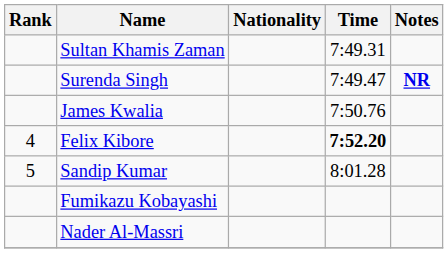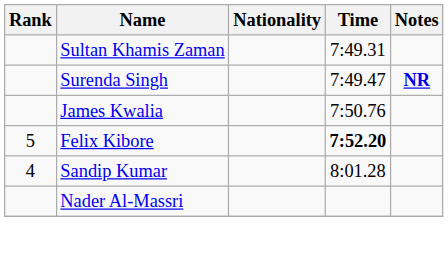 <table class="wikitable sortable" style="text-align:center;font-size:95%">
 <tr>
 <th>Rank</th>
 <th>Name</th>
 <th>Nationality</th>
 <th>Time</th>
 <th>Notes</th>
 </tr>
 <tr>
 <td></td>
 <td align=left><a href='#'>Sultan Khamis Zaman</a></td>
 <td align=left></td>
 <td>7:49.31</td>
 <td></td>
 </tr>
 <tr>
 <td></td>
 <td align=left><a href='#'>Surenda Singh</a></td>
 <td align=left></td>
 <td>7:49.47</td>
 <td><strong><a href='#'>NR</a></strong></td>
 </tr>
 <tr>
 <td></td>
 <td align=left><a href='#'>James Kwalia</a></td>
 <td align=left></td>
 <td>7:50.76</td>
 <td></td>
 </tr>
 <tr>
-<td>4</td>
+<td>5</td>
 <td align=left><a href='#'>Felix Kibore</a></td>
 <td align=left></td>
 <td><strong>7:52.20</strong></td>
 <td></td>
 </tr>
 <tr>
-<td>5</td>
+<td>4</td>
 <td align=left><a href='#'>Sandip Kumar</a></td>
 <td align=left></td>
 <td>8:01.28</td>
-<td></td>
-</tr>
-<tr>
-<td></td>
-<td align=left><a href='#'>Fumikazu Kobayashi</a></td>
-<td align=left></td>
-<td></td>
 <td></td>
 </tr>
 <tr>
 <td></td>
 <td align=left><a href='#'>Nader Al-Massri</a></td>
 <td align=left></td>
 <td></td>
 <td></td>
 </tr>
 <tr>
 </tr>
 </table>
